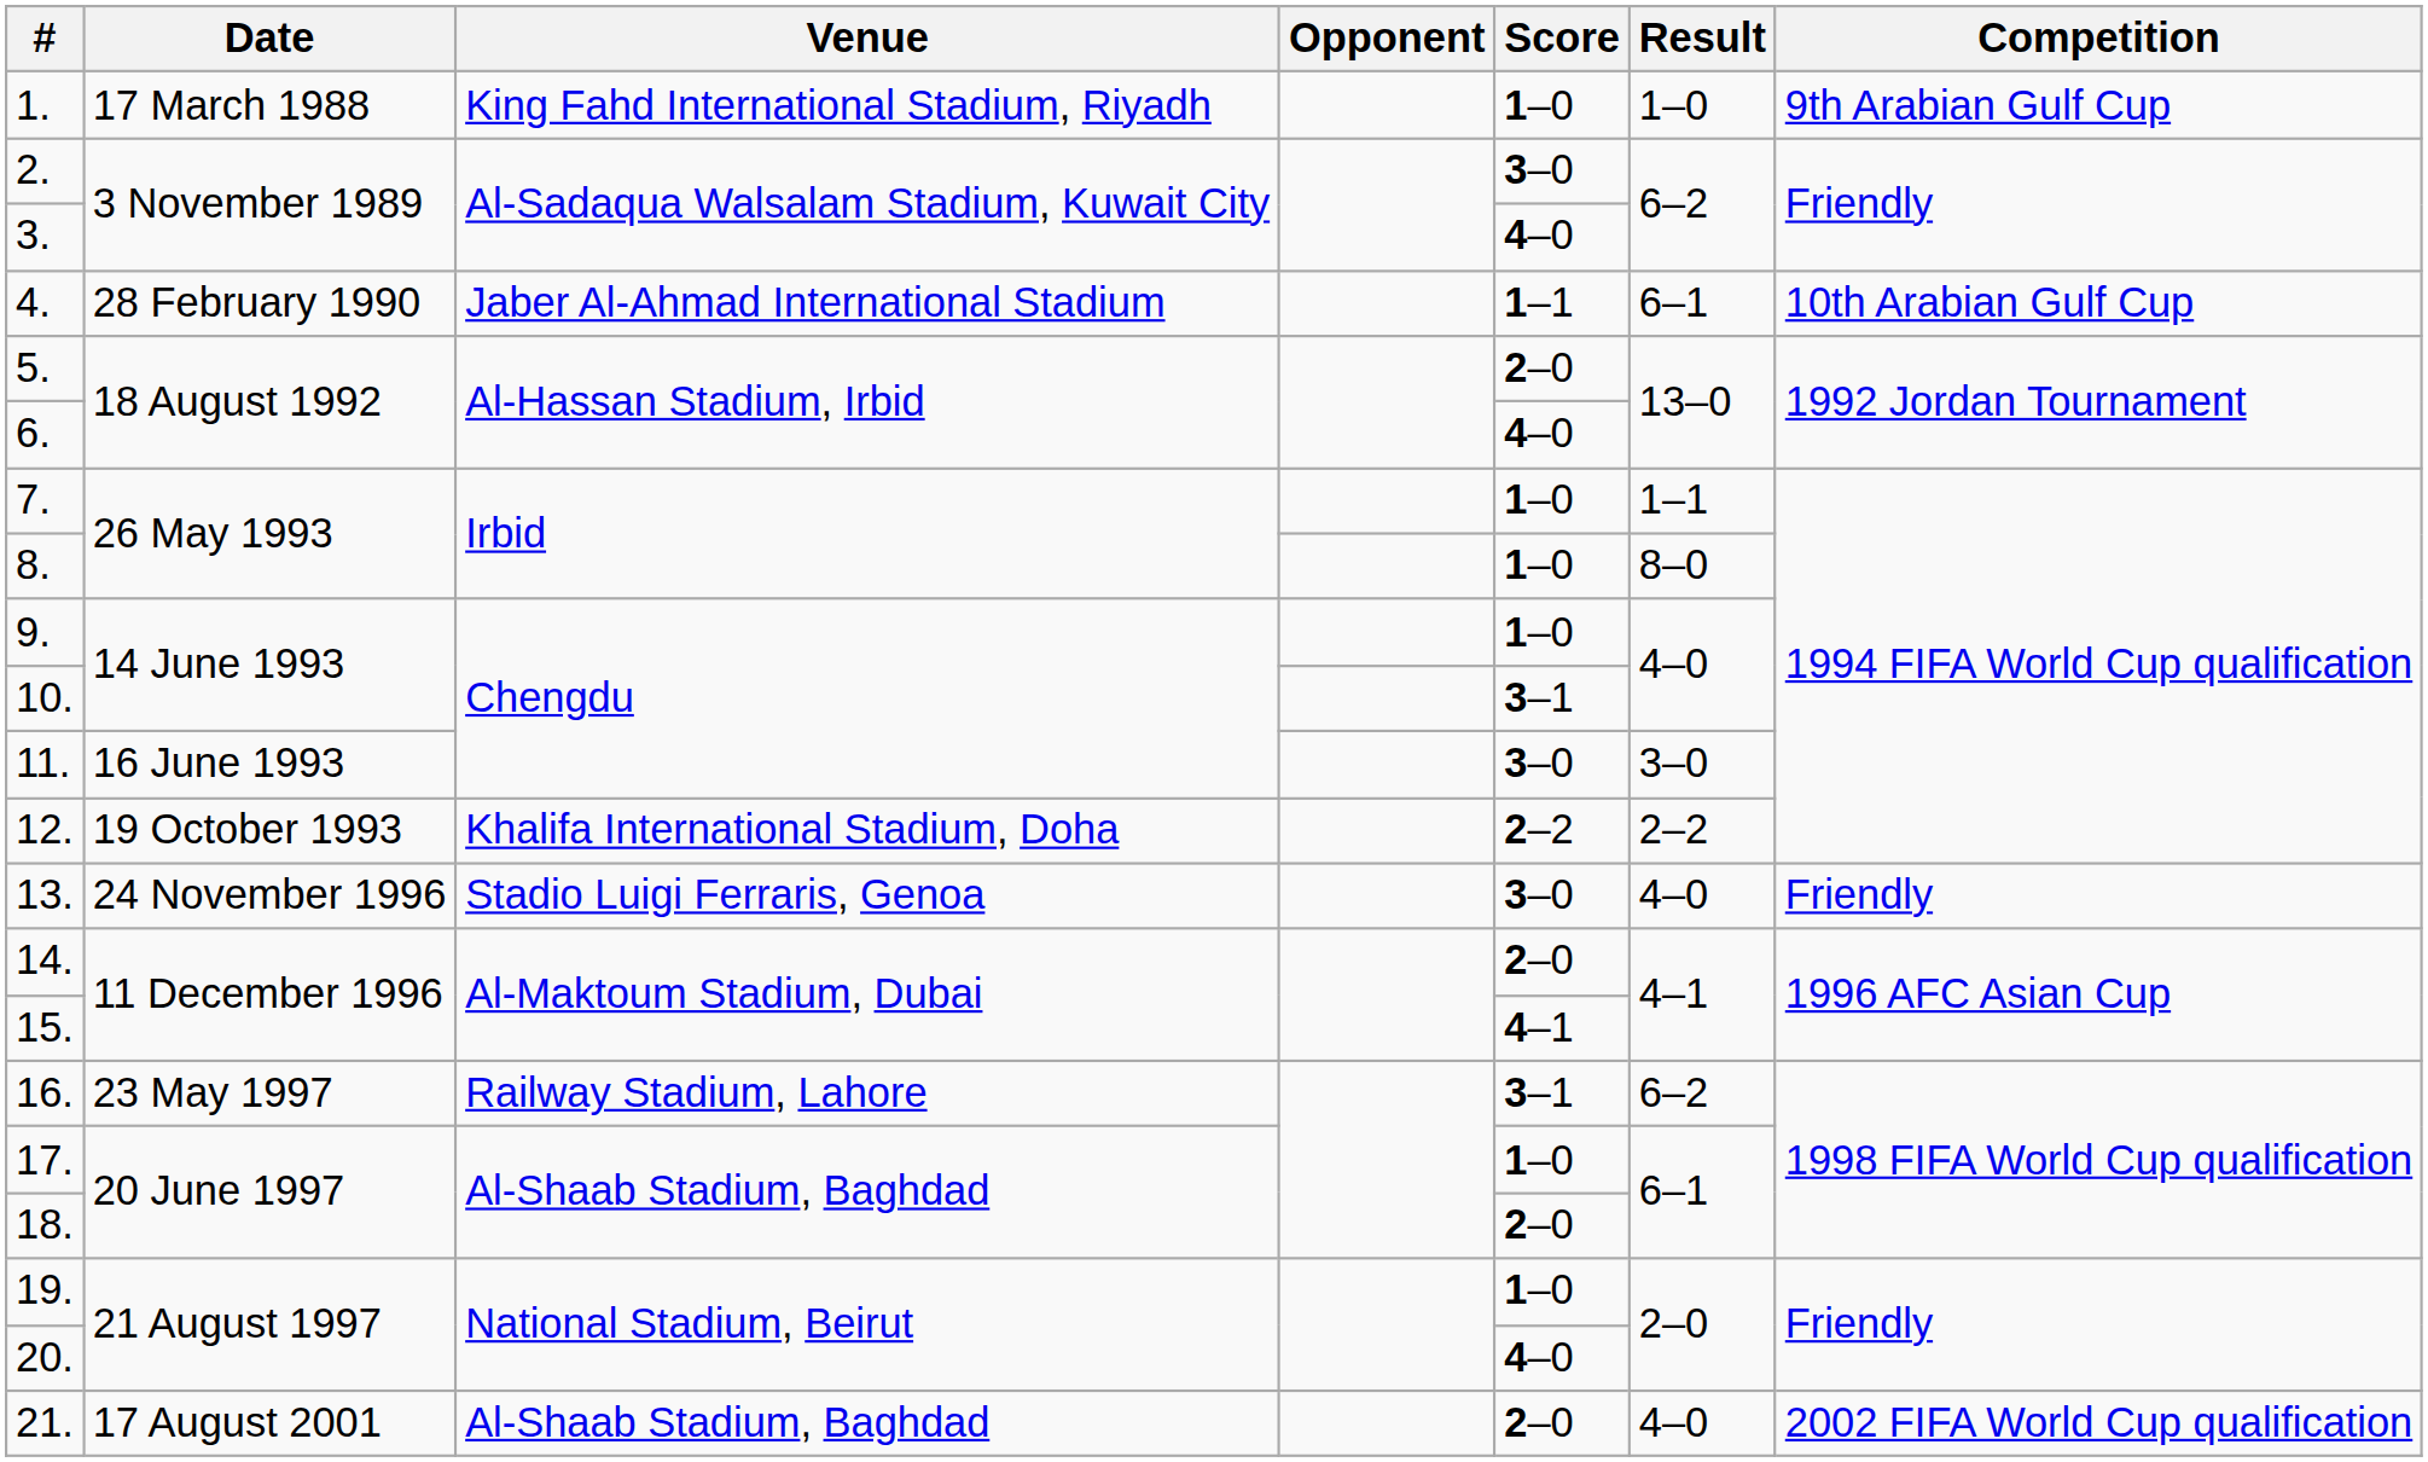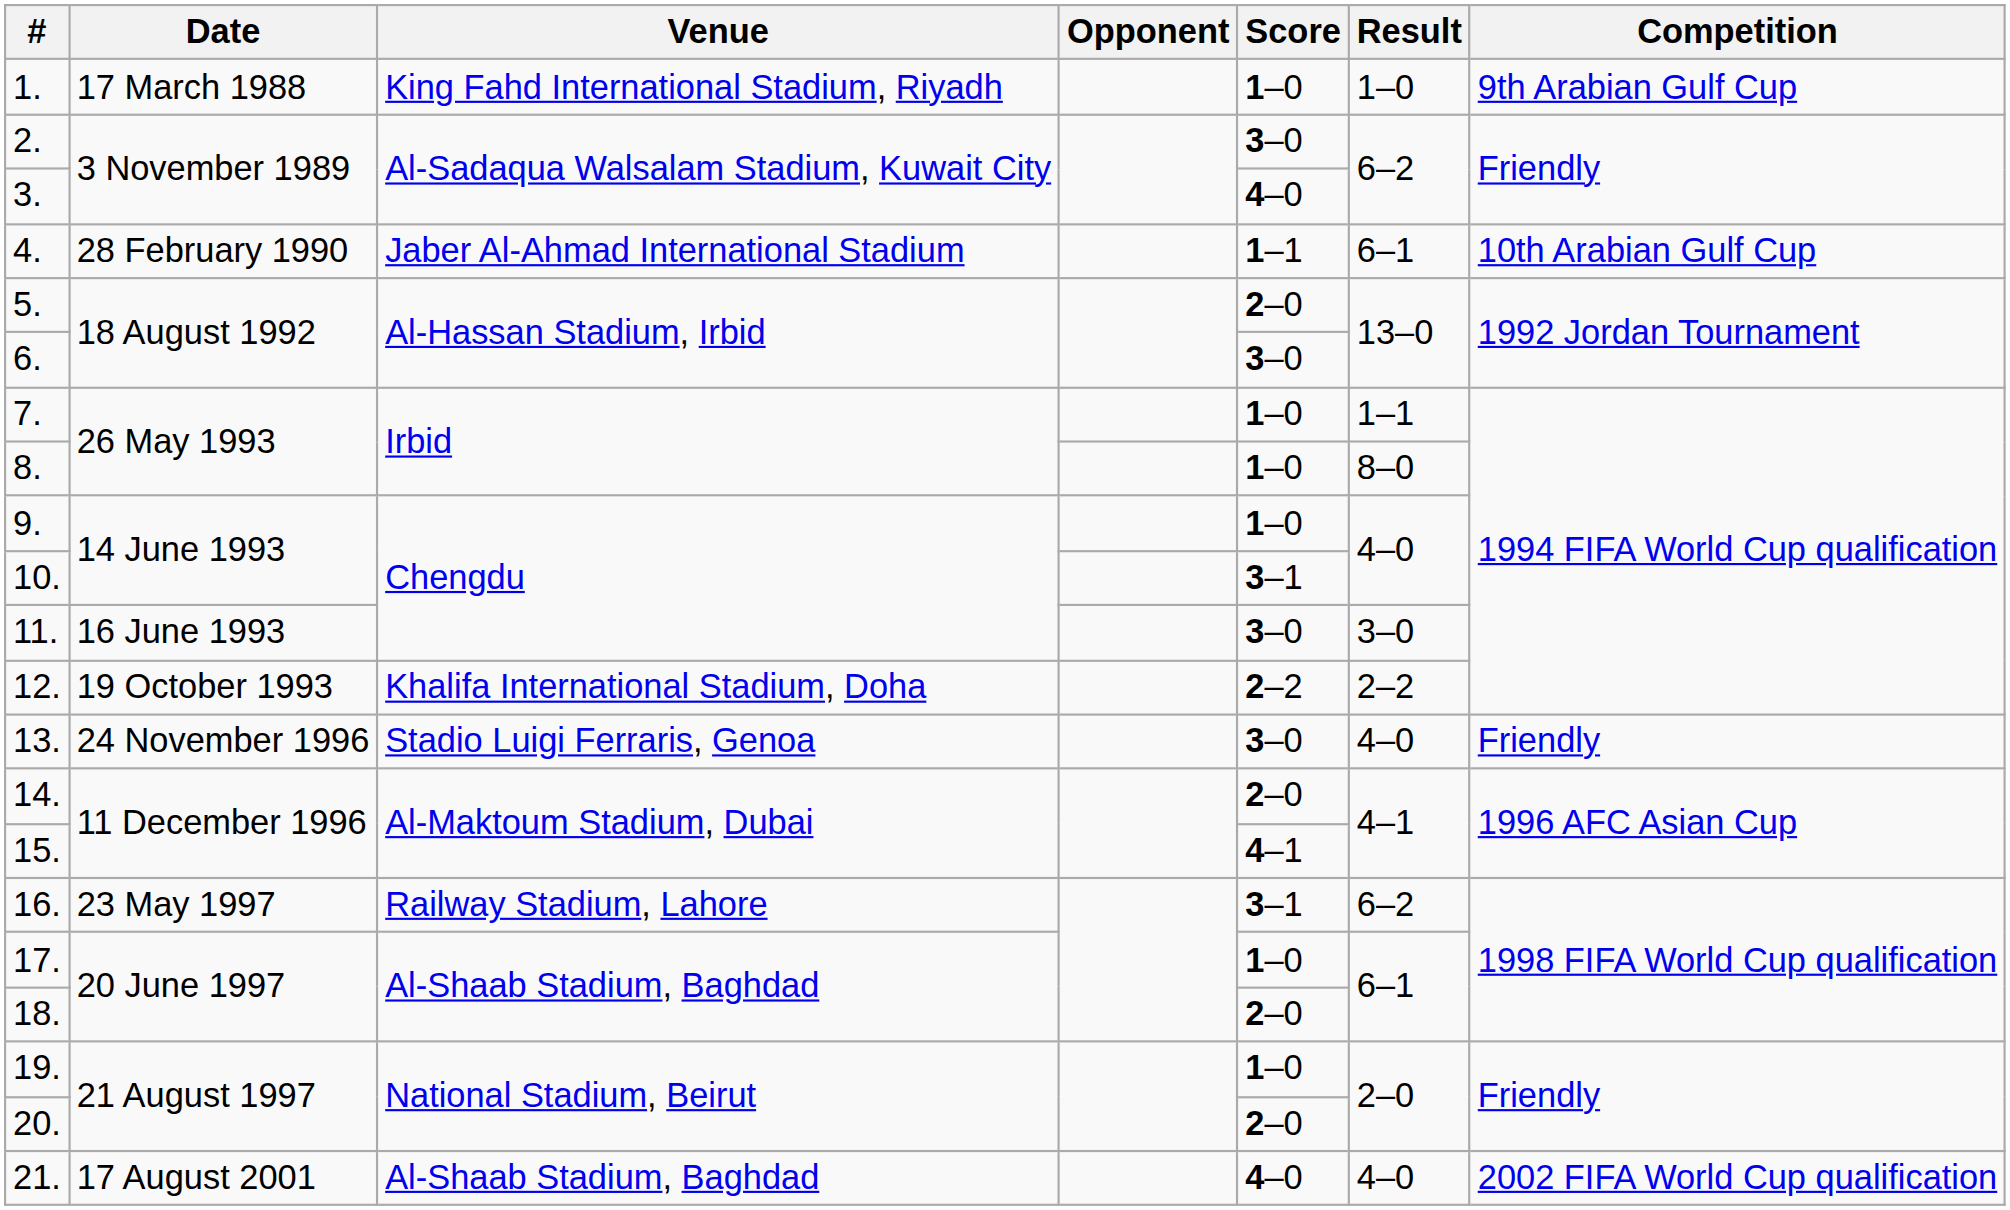 <table class="wikitable">
 <tr>
 <th>#</th>
 <th>Date</th>
 <th>Venue</th>
 <th>Opponent</th>
 <th>Score</th>
 <th>Result</th>
 <th>Competition</th>
 </tr>
 <tr>
 <td>1.</td>
 <td>17 March 1988</td>
 <td><a href='#'>King Fahd International Stadium</a>, <a href='#'>Riyadh</a></td>
 <td></td>
 <td><strong>1</strong>–0</td>
 <td>1–0</td>
 <td><a href='#'>9th Arabian Gulf Cup</a></td>
 </tr>
 <tr>
 <td>2.</td>
 <td rowspan="2">3 November 1989</td>
 <td rowspan="2"><a href='#'>Al-Sadaqua Walsalam Stadium</a>, <a href='#'>Kuwait City</a></td>
 <td rowspan="2"></td>
 <td><strong>3</strong>–0</td>
 <td rowspan="2">6–2</td>
 <td rowspan="2"><a href='#'>Friendly</a></td>
 </tr>
 <tr>
 <td>3.</td>
 <td><strong>4</strong>–0</td>
 </tr>
 <tr>
 <td>4.</td>
 <td>28 February 1990</td>
 <td><a href='#'>Jaber Al-Ahmad International Stadium</a></td>
 <td></td>
 <td><strong>1</strong>–1</td>
 <td>6–1</td>
 <td><a href='#'>10th Arabian Gulf Cup</a></td>
 </tr>
 <tr>
 <td>5.</td>
 <td rowspan="2">18 August 1992</td>
 <td rowspan="2"><a href='#'>Al-Hassan Stadium</a>, <a href='#'>Irbid</a></td>
 <td rowspan="2"></td>
 <td><strong>2</strong>–0</td>
 <td rowspan="2">13–0</td>
 <td rowspan="2"><a href='#'>1992 Jordan Tournament</a></td>
 </tr>
 <tr>
 <td>6.</td>
-<td><strong>4</strong>–0</td>
+<td><strong>3</strong>–0</td>
 </tr>
 <tr>
 <td>7.</td>
 <td rowspan="2">26 May 1993</td>
 <td rowspan="2"><a href='#'>Irbid</a></td>
 <td></td>
 <td><strong>1</strong>–0</td>
 <td>1–1</td>
 <td rowspan="6"><a href='#'>1994 FIFA World Cup qualification</a></td>
 </tr>
 <tr>
 <td>8.</td>
 <td></td>
 <td><strong>1</strong>–0</td>
 <td>8–0</td>
 </tr>
 <tr>
 <td>9.</td>
 <td rowspan="2">14 June 1993</td>
 <td rowspan="3"><a href='#'>Chengdu</a></td>
 <td></td>
 <td><strong>1</strong>–0</td>
 <td rowspan="2">4–0</td>
 </tr>
 <tr>
 <td>10.</td>
 <td></td>
 <td><strong>3</strong>–1</td>
 </tr>
 <tr>
 <td>11.</td>
 <td>16 June 1993</td>
 <td></td>
 <td><strong>3</strong>–0</td>
 <td>3–0</td>
 </tr>
 <tr>
 <td>12.</td>
 <td>19 October 1993</td>
 <td><a href='#'>Khalifa International Stadium</a>, <a href='#'>Doha</a></td>
 <td></td>
 <td><strong>2</strong>–2</td>
 <td>2–2</td>
 </tr>
 <tr>
 <td>13.</td>
 <td>24 November 1996</td>
 <td><a href='#'>Stadio Luigi Ferraris</a>, <a href='#'>Genoa</a></td>
 <td></td>
 <td><strong>3</strong>–0</td>
 <td>4–0</td>
 <td><a href='#'>Friendly</a></td>
 </tr>
 <tr>
 <td>14.</td>
 <td rowspan="2">11 December 1996</td>
 <td rowspan="2"><a href='#'>Al-Maktoum Stadium</a>, <a href='#'>Dubai</a></td>
 <td rowspan="2"></td>
 <td><strong>2</strong>–0</td>
 <td rowspan="2">4–1</td>
 <td rowspan="2"><a href='#'>1996 AFC Asian Cup</a></td>
 </tr>
 <tr>
 <td>15.</td>
 <td><strong>4</strong>–1</td>
 </tr>
 <tr>
 <td>16.</td>
 <td>23 May 1997</td>
 <td><a href='#'>Railway Stadium</a>, <a href='#'>Lahore</a></td>
 <td rowspan="3"></td>
 <td><strong>3</strong>–1</td>
 <td>6–2</td>
 <td rowspan="3"><a href='#'>1998 FIFA World Cup qualification</a></td>
 </tr>
 <tr>
 <td>17.</td>
 <td rowspan="2">20 June 1997</td>
 <td rowspan="2"><a href='#'>Al-Shaab Stadium</a>, <a href='#'>Baghdad</a></td>
 <td><strong>1</strong>–0</td>
 <td rowspan="2">6–1</td>
 </tr>
 <tr>
 <td>18.</td>
 <td><strong>2</strong>–0</td>
 </tr>
 <tr>
 <td>19.</td>
 <td rowspan="2">21 August 1997</td>
 <td rowspan="2"><a href='#'>National Stadium</a>, <a href='#'>Beirut</a></td>
 <td rowspan="2"></td>
 <td><strong>1</strong>–0</td>
 <td rowspan="2">2–0</td>
 <td rowspan="2"><a href='#'>Friendly</a></td>
 </tr>
 <tr>
 <td>20.</td>
-<td><strong>4</strong>–0</td>
+<td><strong>2</strong>–0</td>
 </tr>
 <tr>
 <td>21.</td>
 <td>17 August 2001</td>
 <td><a href='#'>Al-Shaab Stadium</a>, <a href='#'>Baghdad</a></td>
 <td></td>
-<td><strong>2</strong>–0</td>
+<td><strong>4</strong>–0</td>
 <td>4–0</td>
 <td><a href='#'>2002 FIFA World Cup qualification</a></td>
 </tr>
 </table>
